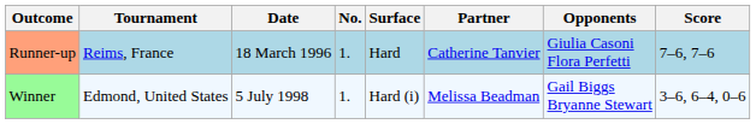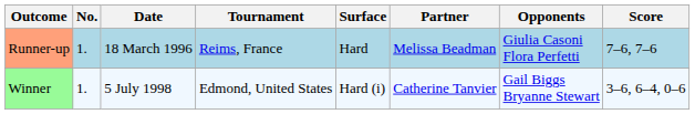 <table class="sortable wikitable" style=font-size:97%>
 <tr>
 <th>Outcome</th>
+<th>No.</th>
+<th>Date</th>
 <th>Tournament</th>
-<th>Date</th>
-<th>No.</th>
 <th>Surface</th>
 <th>Partner</th>
 <th>Opponents</th>
 <th>Score</th>
 </tr>
 <tr style="background:lightblue;">
 <td style="background:#ffa07a;">Runner-up</td>
+<td>1.</td>
+<td>18 March 1996</td>
 <td><a href='#'>Reims</a>, France</td>
-<td>18 March 1996</td>
-<td>1.</td>
 <td>Hard</td>
-<td> <a href='#'>Catherine Tanvier</a></td>
+<td> <a href='#'>Melissa Beadman</a></td>
 <td> <a href='#'>Giulia Casoni</a> <br>  <a href='#'>Flora Perfetti</a></td>
 <td>7–6, 7–6</td>
 </tr>
 <tr style="background:#f0f8ff;">
 <td style="background:#98fb98;">Winner</td>
+<td>1.</td>
+<td>5 July 1998</td>
 <td>Edmond, United States</td>
-<td>5 July 1998</td>
-<td>1.</td>
 <td>Hard (i)</td>
-<td> <a href='#'>Melissa Beadman</a></td>
+<td> <a href='#'>Catherine Tanvier</a></td>
 <td> <a href='#'>Gail Biggs</a><br> <a href='#'>Bryanne Stewart</a></td>
 <td>3–6, 6–4, 0–6</td>
 </tr>
 </table>
